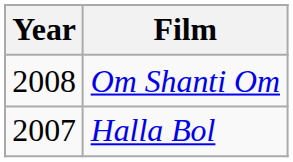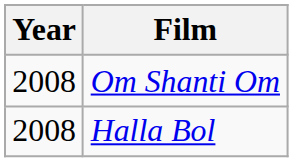 <table class="wikitable">
 <tr>
 <th>Year</th>
 <th>Film</th>
 </tr>
 <tr>
 <td>2008</td>
 <td><em><a href='#'>Om Shanti Om</a></em></td>
 </tr>
 <tr>
-<td>2007</td>
+<td>2008</td>
 <td><em><a href='#'>Halla Bol</a></em></td>
 </tr>
 </table>
